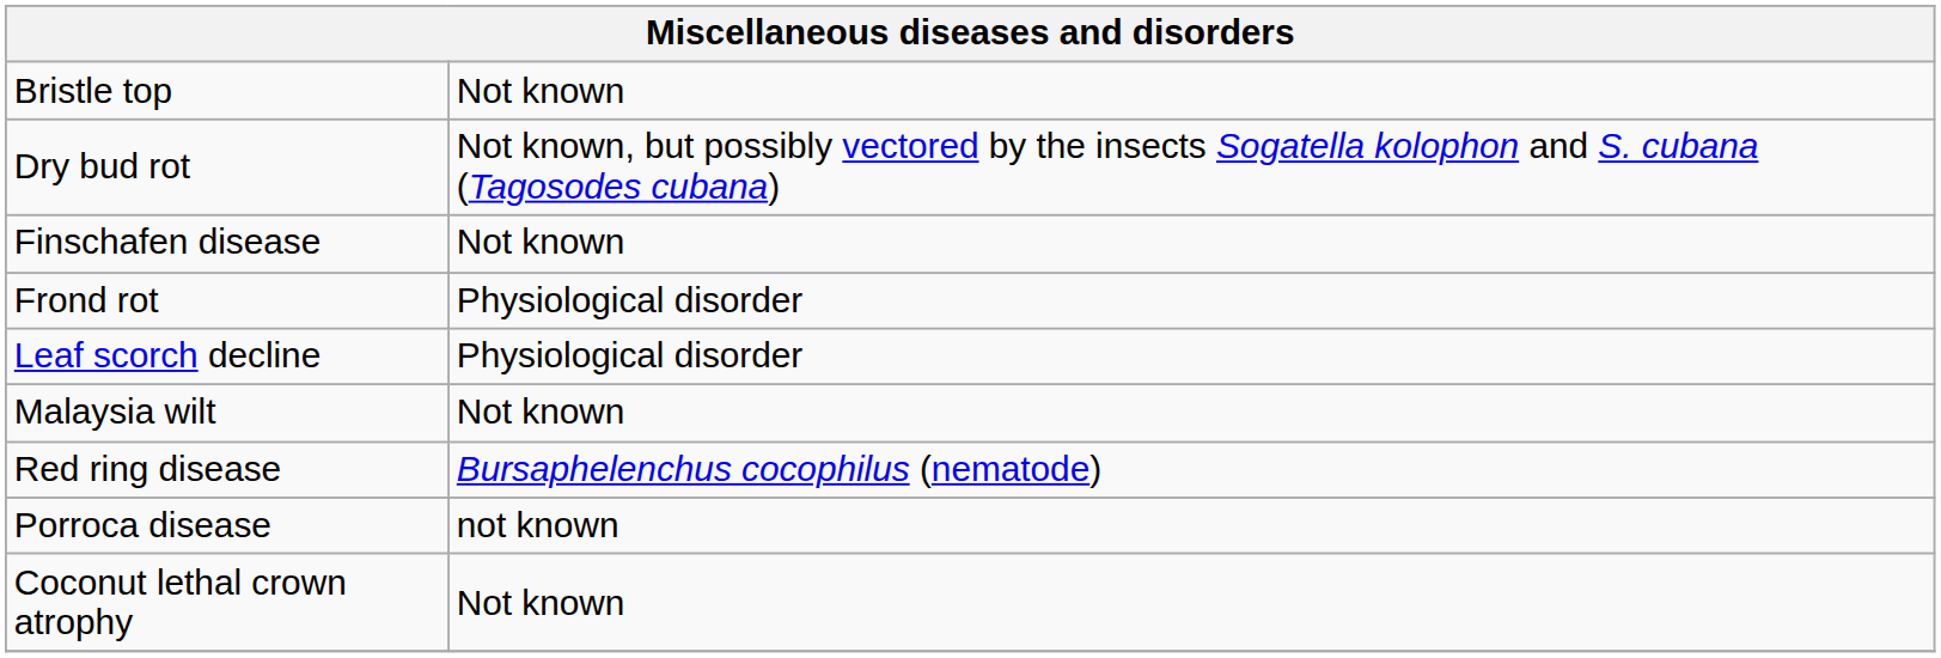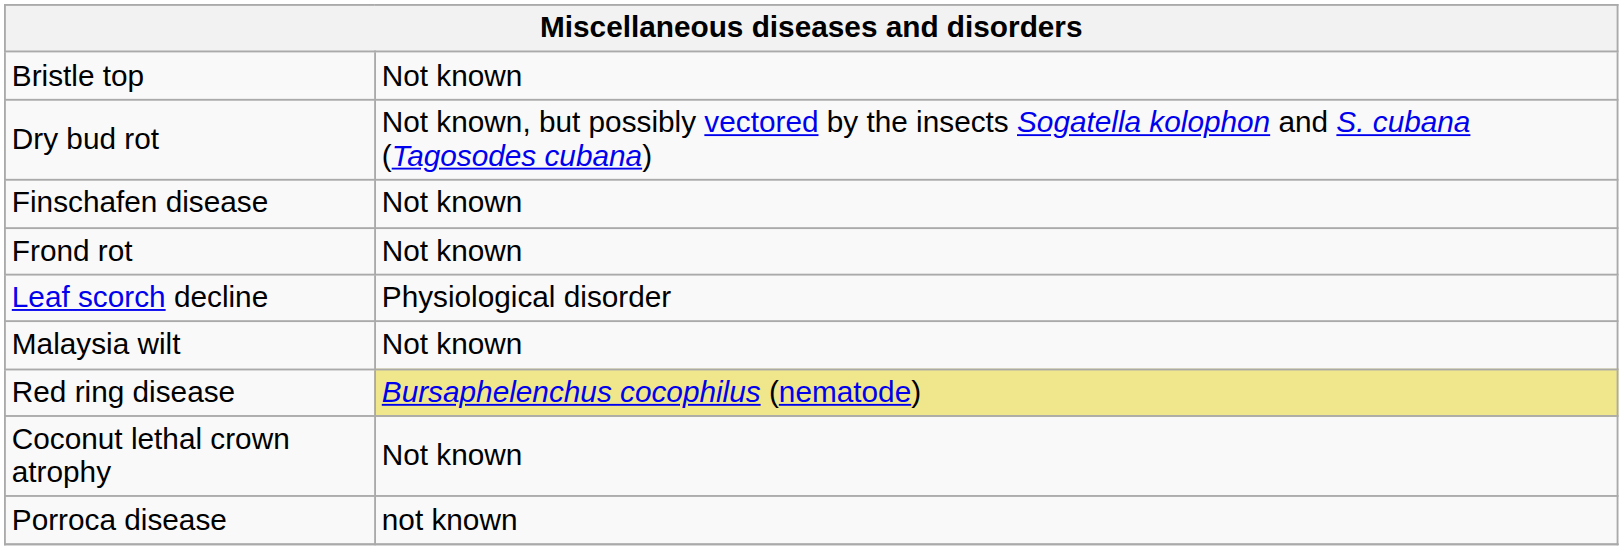 <table class="wikitable" style="clear">
 <tr>
 <th colspan=2><strong>Miscellaneous diseases and disorders</strong></th>
 </tr>
 <tr>
 <td>Bristle top</td>
 <td>Not known</td>
 </tr>
 <tr>
 <td>Dry bud rot</td>
 <td>Not known, but possibly <a href='#'>vectored</a> by the insects <em><a href='#'>Sogatella kolophon</a></em> and <em><a href='#'>S. cubana</a></em> (<em><a href='#'>Tagosodes cubana</a></em>)</td>
 </tr>
 <tr>
 <td>Finschafen disease</td>
 <td>Not known</td>
 </tr>
 <tr>
 <td>Frond rot</td>
-<td>Physiological disorder</td>
+<td>Not known</td>
 </tr>
 <tr>
 <td><a href='#'>Leaf scorch</a> decline</td>
 <td>Physiological disorder</td>
 </tr>
 <tr>
 <td>Malaysia wilt</td>
 <td>Not known</td>
 </tr>
 <tr>
 <td>Red ring disease</td>
-<td><em><a href='#'>Bursaphelenchus cocophilus</a></em> (<a href='#'>nematode</a>)</td>
+<td style="background: khaki;"><em><a href='#'>Bursaphelenchus cocophilus</a></em> (<a href='#'>nematode</a>)</td>
+</tr>
+<tr>
+<td>Coconut lethal crown atrophy</td>
+<td>Not known</td>
 </tr>
 <tr>
 <td>Porroca disease</td>
 <td>not known</td>
 </tr>
 <tr>
-<td>Coconut lethal crown atrophy</td>
-<td>Not known</td>
-</tr>
-<tr>
 </tr>
 </table>
